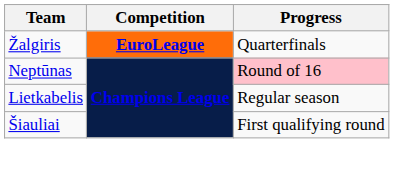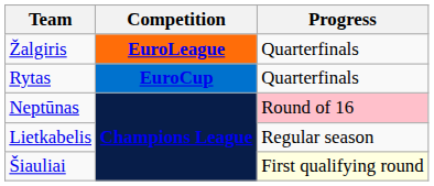 <table class="wikitable sortable">
 <tr>
 <th>Team</th>
 <th>Competition</th>
 <th>Progress</th>
 </tr>
 <tr>
 <td><a href='#'>Žalgiris</a></td>
 <td style="background:#FF6D09; color:#FFFFFF; text-align:center;"><strong><a href='#'><span>EuroLeague</span></a></strong></td>
+<td>Quarterfinals</td>
+</tr>
+<tr>
+<td><a href='#'>Rytas</a></td>
+<td style="background-color:#0072CE; color:#FFFFFF; text-align:center"><strong><a href='#'><span>EuroCup</span></a></strong></td>
 <td>Quarterfinals</td>
 </tr>
 <tr>
 <td><a href='#'>Neptūnas</a></td>
 <td rowspan="3" style="background-color:#071D49; color:#D0D3D4; text-align:center;"><strong><a href='#'><span>Champions League</span></a></strong></td>
 <td style="background: pink;">Round of 16</td>
 </tr>
 <tr>
 <td><a href='#'>Lietkabelis</a></td>
 <td>Regular season</td>
 </tr>
 <tr>
 <td><a href='#'>Šiauliai</a></td>
-<td>First qualifying round</td>
+<td style="background: lightyellow;">First qualifying round</td>
 </tr>
 </table>
